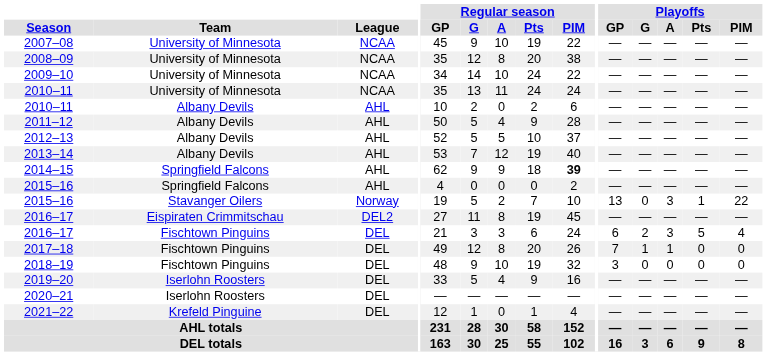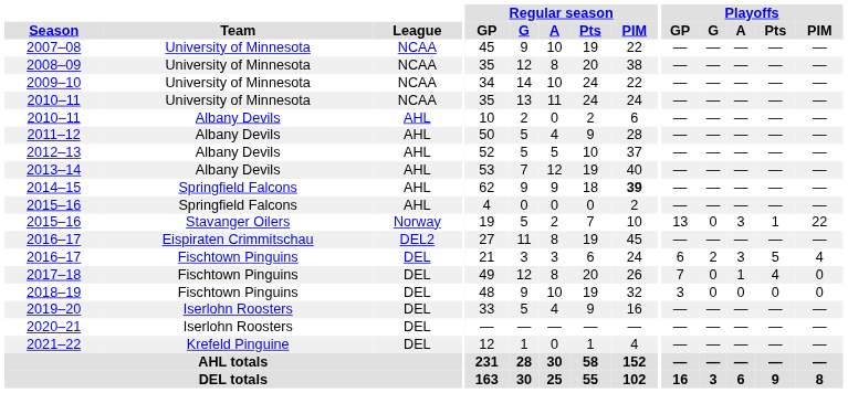 <table border="0" cellpadding="1" cellspacing="0" style="text-align:center; width:60em">
 <tr bgcolor="#e0e0e0">
 <th colspan="3" bgcolor="#ffffff"></th>
 <th rowspan="99" bgcolor="#ffffff"></th>
 <th colspan="5"><a href='#'>Regular season</a></th>
 <th rowspan="99" bgcolor="#ffffff"></th>
 <th colspan="5"><a href='#'>Playoffs</a></th>
 </tr>
 <tr bgcolor="#e0e0e0">
 <th><a href='#'>Season</a></th>
 <th>Team</th>
 <th>League</th>
 <th>GP</th>
 <th><a href='#'>G</a></th>
 <th><a href='#'>A</a></th>
 <th><a href='#'>Pts</a></th>
 <th><a href='#'>PIM</a></th>
 <th>GP</th>
 <th>G</th>
 <th>A</th>
 <th>Pts</th>
 <th>PIM</th>
 </tr>
 <tr>
 <td><a href='#'>2007–08</a></td>
 <td><a href='#'>University of Minnesota</a></td>
 <td><a href='#'>NCAA</a></td>
 <td>45</td>
 <td>9</td>
 <td>10</td>
 <td>19</td>
 <td>22</td>
 <td>—</td>
 <td>—</td>
 <td>—</td>
 <td>—</td>
 <td>—</td>
 </tr>
 <tr bgcolor="#f0f0f0">
 <td><a href='#'>2008–09</a></td>
 <td>University of Minnesota</td>
 <td>NCAA</td>
 <td>35</td>
 <td>12</td>
 <td>8</td>
 <td>20</td>
 <td>38</td>
 <td>—</td>
 <td>—</td>
 <td>—</td>
 <td>—</td>
 <td>—</td>
 </tr>
 <tr>
 <td><a href='#'>2009–10</a></td>
 <td>University of Minnesota</td>
 <td>NCAA</td>
 <td>34</td>
 <td>14</td>
 <td>10</td>
 <td>24</td>
 <td>22</td>
 <td>—</td>
 <td>—</td>
 <td>—</td>
 <td>—</td>
 <td>—</td>
 </tr>
 <tr bgcolor="#f0f0f0">
 <td><a href='#'>2010–11</a></td>
 <td>University of Minnesota</td>
 <td>NCAA</td>
 <td>35</td>
 <td>13</td>
 <td>11</td>
 <td>24</td>
 <td>24</td>
 <td>—</td>
 <td>—</td>
 <td>—</td>
 <td>—</td>
 <td>—</td>
 </tr>
 <tr>
 <td><a href='#'>2010–11</a></td>
 <td><a href='#'>Albany Devils</a></td>
 <td><a href='#'>AHL</a></td>
 <td>10</td>
 <td>2</td>
 <td>0</td>
 <td>2</td>
 <td>6</td>
 <td>—</td>
 <td>—</td>
 <td>—</td>
 <td>—</td>
 <td>—</td>
 </tr>
 <tr bgcolor="#f0f0f0">
 <td><a href='#'>2011–12</a></td>
 <td>Albany Devils</td>
 <td>AHL</td>
 <td>50</td>
 <td>5</td>
 <td>4</td>
 <td>9</td>
 <td>28</td>
 <td>—</td>
 <td>—</td>
 <td>—</td>
 <td>—</td>
 <td>—</td>
 </tr>
 <tr>
 <td><a href='#'>2012–13</a></td>
 <td>Albany Devils</td>
 <td>AHL</td>
 <td>52</td>
 <td>5</td>
 <td>5</td>
 <td>10</td>
 <td>37</td>
 <td>—</td>
 <td>—</td>
 <td>—</td>
 <td>—</td>
 <td>—</td>
 </tr>
 <tr bgcolor="#f0f0f0">
 <td><a href='#'>2013–14</a></td>
 <td>Albany Devils</td>
 <td>AHL</td>
 <td>53</td>
 <td>7</td>
 <td>12</td>
 <td>19</td>
 <td>40</td>
 <td>—</td>
 <td>—</td>
 <td>—</td>
 <td>—</td>
 <td>—</td>
 </tr>
 <tr>
 <td><a href='#'>2014–15</a></td>
 <td><a href='#'>Springfield Falcons</a></td>
 <td>AHL</td>
 <td>62</td>
 <td>9</td>
 <td>9</td>
 <td>18</td>
 <td><strong>39</strong></td>
 <td>—</td>
 <td>—</td>
 <td>—</td>
 <td>—</td>
 <td>—</td>
 </tr>
 <tr bgcolor="#f0f0f0">
 <td><a href='#'>2015–16</a></td>
 <td>Springfield Falcons</td>
 <td>AHL</td>
 <td>4</td>
 <td>0</td>
 <td>0</td>
 <td>0</td>
 <td>2</td>
 <td>—</td>
 <td>—</td>
 <td>—</td>
 <td>—</td>
 <td>—</td>
 </tr>
 <tr>
 <td><a href='#'>2015–16</a></td>
 <td><a href='#'>Stavanger Oilers</a></td>
 <td><a href='#'>Norway</a></td>
 <td>19</td>
 <td>5</td>
 <td>2</td>
 <td>7</td>
 <td>10</td>
 <td>13</td>
 <td>0</td>
 <td>3</td>
 <td>1</td>
 <td>22</td>
 </tr>
 <tr bgcolor="#f0f0f0">
 <td><a href='#'>2016–17</a></td>
 <td><a href='#'>Eispiraten Crimmitschau</a></td>
 <td><a href='#'>DEL2</a></td>
 <td>27</td>
 <td>11</td>
 <td>8</td>
 <td>19</td>
 <td>45</td>
 <td>—</td>
 <td>—</td>
 <td>—</td>
 <td>—</td>
 <td>—</td>
 </tr>
 <tr>
 <td><a href='#'>2016–17</a></td>
 <td><a href='#'>Fischtown Pinguins</a></td>
 <td><a href='#'>DEL</a></td>
 <td>21</td>
 <td>3</td>
 <td>3</td>
 <td>6</td>
 <td>24</td>
 <td>6</td>
 <td>2</td>
 <td>3</td>
 <td>5</td>
 <td>4</td>
 </tr>
 <tr bgcolor="#f0f0f0">
 <td><a href='#'>2017–18</a></td>
 <td>Fischtown Pinguins</td>
 <td>DEL</td>
 <td>49</td>
 <td>12</td>
 <td>8</td>
 <td>20</td>
 <td>26</td>
 <td>7</td>
+<td>0</td>
 <td>1</td>
-<td>1</td>
-<td>0</td>
+<td>4</td>
 <td>0</td>
 </tr>
 <tr>
 <td><a href='#'>2018–19</a></td>
 <td>Fischtown Pinguins</td>
 <td>DEL</td>
 <td>48</td>
 <td>9</td>
 <td>10</td>
 <td>19</td>
 <td>32</td>
 <td>3</td>
 <td>0</td>
 <td>0</td>
 <td>0</td>
 <td>0</td>
 </tr>
 <tr bgcolor="#f0f0f0">
 <td><a href='#'>2019–20</a></td>
 <td><a href='#'>Iserlohn Roosters</a></td>
 <td>DEL</td>
 <td>33</td>
 <td>5</td>
 <td>4</td>
 <td>9</td>
 <td>16</td>
 <td>—</td>
 <td>—</td>
 <td>—</td>
 <td>—</td>
 <td>—</td>
 </tr>
 <tr>
 <td><a href='#'>2020–21</a></td>
 <td>Iserlohn Roosters</td>
 <td>DEL</td>
 <td>—</td>
 <td>—</td>
 <td>—</td>
 <td>—</td>
 <td>—</td>
 <td>—</td>
 <td>—</td>
 <td>—</td>
 <td>—</td>
 <td>—</td>
 </tr>
 <tr bgcolor="#f0f0f0">
 <td><a href='#'>2021–22</a></td>
 <td><a href='#'>Krefeld Pinguine</a></td>
 <td>DEL</td>
 <td>12</td>
 <td>1</td>
 <td>0</td>
 <td>1</td>
 <td>4</td>
 <td>—</td>
 <td>—</td>
 <td>—</td>
 <td>—</td>
 <td>—</td>
 </tr>
 <tr>
 </tr>
 <tr ALIGN="center" bgcolor="#e0e0e0">
 <th colspan="3">AHL totals</th>
 <th ALIGN="center">231</th>
 <th ALIGN="center">28</th>
 <th ALIGN="center">30</th>
 <th ALIGN="center">58</th>
 <th ALIGN="center">152</th>
 <th ALIGN="center">—</th>
 <th ALIGN="center">—</th>
 <th ALIGN="center">—</th>
 <th ALIGN="center">—</th>
 <th ALIGN="center">—</th>
 </tr>
 <tr>
 </tr>
 <tr ALIGN="center" bgcolor="#e0e0e0">
 <th colspan="3">DEL totals</th>
 <th ALIGN="center">163</th>
 <th ALIGN="center">30</th>
 <th ALIGN="center">25</th>
 <th ALIGN="center">55</th>
 <th ALIGN="center">102</th>
 <th ALIGN="center">16</th>
 <th ALIGN="center">3</th>
 <th ALIGN="center">6</th>
 <th ALIGN="center">9</th>
 <th ALIGN="center">8</th>
 </tr>
 </table>
